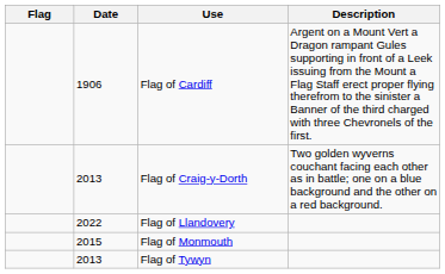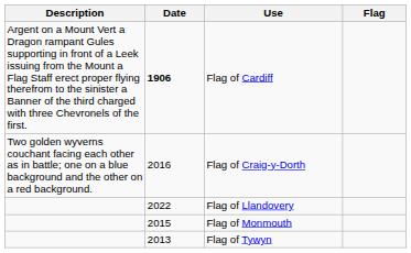 <table class="wikitable">
 <tr style="background:#efefef;">
-<th style="width:110px;">Flag</th>
+<th style="width:250px;">Description</th>
 <th style="width:100px;">Date</th>
 <th style="width:250px;">Use</th>
-<th style="width:250px;">Description</th>
+<th style="width:110px;">Flag</th>
 </tr>
 <tr>
+<td>Argent on a Mount Vert a Dragon rampant Gules supporting in front of a Leek issuing from the Mount a Flag Staff erect proper flying therefrom to the sinister a Banner of the third charged with three Chevronels of the first.</td>
+<td><strong>1906</strong></td>
+<td>Flag of <a href='#'>Cardiff</a></td>
 <td></td>
-<td>1906</td>
-<td>Flag of <a href='#'>Cardiff</a></td>
-<td>Argent on a Mount Vert a Dragon rampant Gules supporting in front of a Leek issuing from the Mount a Flag Staff erect proper flying therefrom to the sinister a Banner of the third charged with three Chevronels of the first.</td>
 </tr>
 <tr>
+<td>Two golden wyverns couchant facing each other as in battle; one on a blue background and the other on a red background.</td>
+<td>2016</td>
+<td>Flag of <a href='#'>Craig-y-Dorth</a></td>
 <td></td>
-<td>2013</td>
-<td>Flag of <a href='#'>Craig-y-Dorth</a></td>
-<td>Two golden wyverns couchant facing each other as in battle; one on a blue background and the other on a red background.</td>
 </tr>
 <tr>
 <td></td>
 <td>2022</td>
 <td>Flag of <a href='#'>Llandovery</a></td>
 <td></td>
 </tr>
 <tr>
 <td></td>
 <td>2015</td>
 <td>Flag of <a href='#'>Monmouth</a></td>
 <td></td>
 </tr>
 <tr>
 <td></td>
 <td>2013</td>
 <td>Flag of <a href='#'>Tywyn</a></td>
 <td></td>
 </tr>
 </table>
